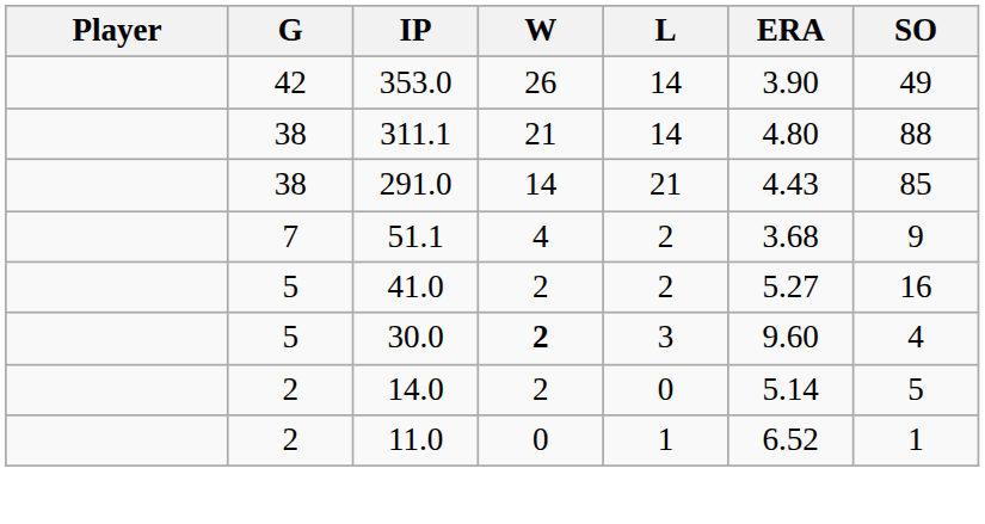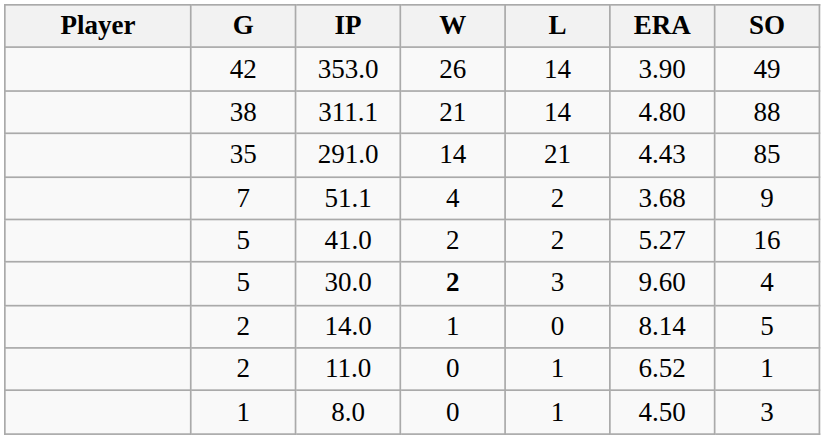 <table class="wikitable sortable">
 <tr>
 <th bgcolor="#DDDDFF" width="16%">Player</th>
 <th bgcolor="#DDDDFF" width="9%">G</th>
 <th bgcolor="#DDDDFF" width="9%">IP</th>
 <th bgcolor="#DDDDFF" width="9%">W</th>
 <th bgcolor="#DDDDFF" width="9%">L</th>
 <th bgcolor="#DDDDFF" width="9%">ERA</th>
 <th bgcolor="#DDDDFF" width="9%">SO</th>
 </tr>
 <tr align="center">
 <td></td>
 <td>42</td>
 <td>353.0</td>
 <td>26</td>
 <td>14</td>
 <td>3.90</td>
 <td>49</td>
 </tr>
 <tr align="center">
 <td></td>
 <td>38</td>
 <td>311.1</td>
 <td>21</td>
 <td>14</td>
 <td>4.80</td>
 <td>88</td>
 </tr>
 <tr align="center">
 <td></td>
-<td>38</td>
+<td>35</td>
 <td>291.0</td>
 <td>14</td>
 <td>21</td>
 <td>4.43</td>
 <td>85</td>
 </tr>
 <tr align="center">
 <td></td>
 <td>7</td>
 <td>51.1</td>
 <td>4</td>
 <td>2</td>
 <td>3.68</td>
 <td>9</td>
 </tr>
 <tr align="center">
 <td></td>
 <td>5</td>
 <td>41.0</td>
 <td>2</td>
 <td>2</td>
 <td>5.27</td>
 <td>16</td>
 </tr>
 <tr align="center">
 <td></td>
 <td>5</td>
 <td>30.0</td>
 <td><strong>2</strong></td>
 <td>3</td>
 <td>9.60</td>
 <td>4</td>
 </tr>
 <tr align="center">
 <td></td>
 <td>2</td>
 <td>14.0</td>
-<td>2</td>
+<td>1</td>
 <td>0</td>
-<td>5.14</td>
+<td>8.14</td>
 <td>5</td>
 </tr>
 <tr align="center">
 <td></td>
 <td>2</td>
 <td>11.0</td>
 <td>0</td>
 <td>1</td>
 <td>6.52</td>
 <td>1</td>
 </tr>
+<tr align="center">
+<td></td>
+<td>1</td>
+<td>8.0</td>
+<td>0</td>
+<td>1</td>
+<td>4.50</td>
+<td>3</td>
+</tr>
 </table>
